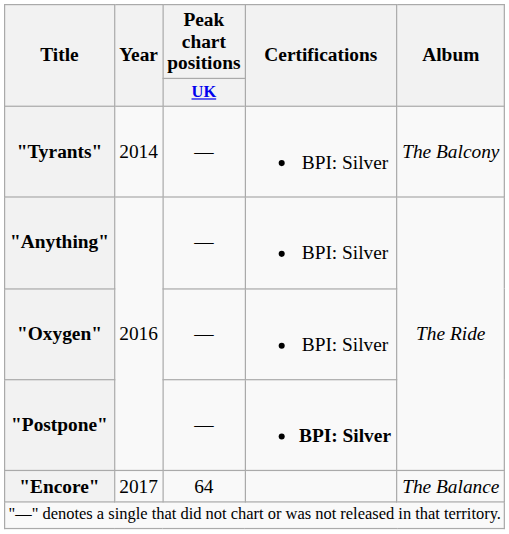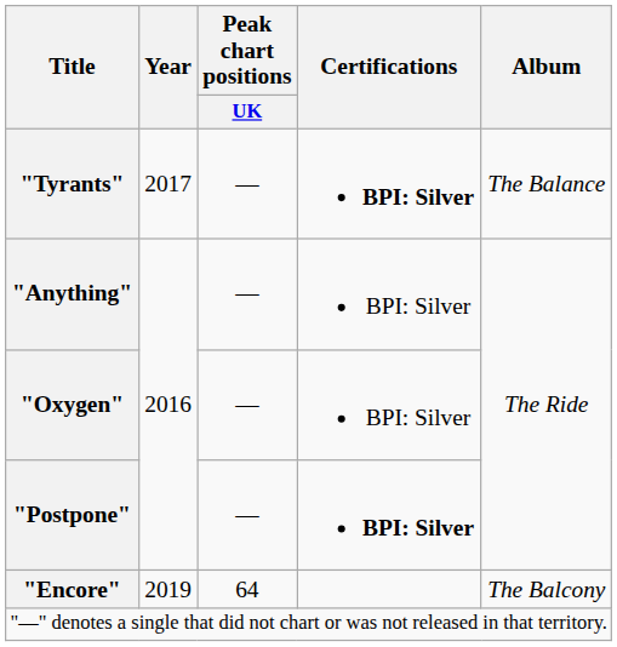 <table class="wikitable plainrowheaders" style="text-align:center;">
 <tr>
 <th scope="col" rowspan="2">Title</th>
 <th scope="col" rowspan="2">Year</th>
 <th>Peak chart positions</th>
 <th scope="col" rowspan="2">Certifications</th>
 <th scope="col" rowspan="2">Album</th>
 </tr>
 <tr>
 <th scope="col" style="width:3em;font-size:85%;"><a href='#'>UK</a><br></th>
 </tr>
 <tr>
 <th scope="row">"Tyrants"</th>
-<td>2014</td>
+<td>2017</td>
 <td>—</td>
-<td><br><ul><li>BPI: Silver</li></ul></td>
-<td><em>The Balcony</em></td>
+<td><strong><br><ul><li>BPI: Silver</li></ul></strong></td>
+<td><em>The Balance</em></td>
 </tr>
 <tr>
 <th scope="row">"Anything"</th>
 <td rowspan=3>2016</td>
 <td>—</td>
 <td><br><ul><li>BPI: Silver</li></ul></td>
 <td rowspan=3><em>The Ride</em></td>
 </tr>
 <tr>
 <th scope="row">"Oxygen"</th>
 <td>—</td>
 <td><br><ul><li>BPI: Silver</li></ul></td>
 </tr>
 <tr>
 <th scope="row">"Postpone"</th>
 <td>—</td>
 <td><strong><br><ul><li>BPI: Silver</li></ul></strong></td>
 </tr>
 <tr>
 <th scope="row">"Encore"</th>
-<td>2017</td>
+<td>2019</td>
 <td>64</td>
 <td></td>
-<td><em>The Balance</em></td>
+<td><em>The Balcony</em></td>
 </tr>
 <tr>
 <td colspan="14" style="font-size:85%">"—" denotes a single that did not chart or was not released in that territory.</td>
 </tr>
 </table>
